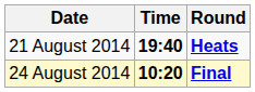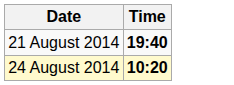 <table class="wikitable">
 <tr>
 <th>Date</th>
 <th>Time</th>
-<th>Round</th>
 </tr>
 <tr>
 <td>21 August 2014</td>
 <td><strong>19:40</strong></td>
-<td><strong><a href='#'>Heats</a></strong></td>
 </tr>
 <tr style=background:lemonchiffon>
 <td>24 August 2014</td>
 <td><strong>10:20</strong></td>
-<td><strong><a href='#'>Final</a></strong></td>
 </tr>
 </table>
